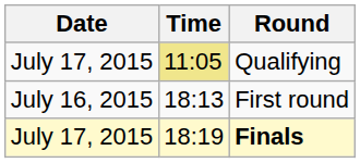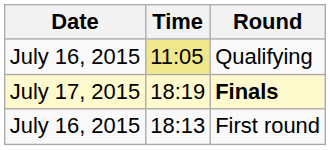 <table class="wikitable">
 <tr>
 <th>Date</th>
 <th>Time</th>
 <th>Round</th>
 </tr>
 <tr>
-<td>July 17, 2015</td>
+<td>July 16, 2015</td>
 <td style="background: khaki;">11:05</td>
 <td>Qualifying</td>
+</tr>
+<tr style=background:lemonchiffon>
+<td>July 17, 2015</td>
+<td>18:19</td>
+<td><strong>Finals</strong></td>
 </tr>
 <tr>
 <td>July 16, 2015</td>
 <td>18:13</td>
 <td>First round</td>
 </tr>
-<tr style=background:lemonchiffon>
-<td>July 17, 2015</td>
-<td>18:19</td>
-<td><strong>Finals</strong></td>
-</tr>
 </table>
